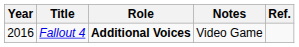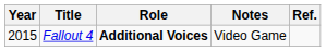 <table class="wikitable">
 <tr>
 <th>Year</th>
 <th>Title</th>
 <th>Role</th>
 <th>Notes</th>
 <th>Ref.</th>
 </tr>
 <tr>
-<td>2016</td>
+<td>2015</td>
 <td><em><a href='#'>Fallout 4</a></em></td>
 <td><strong>Additional Voices</strong></td>
 <td>Video Game</td>
 <td></td>
 </tr>
 </table>
